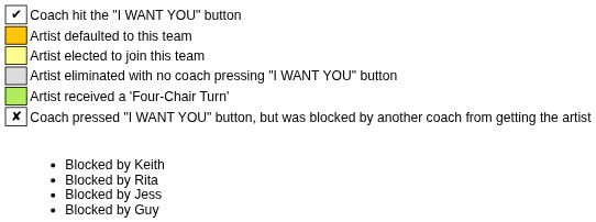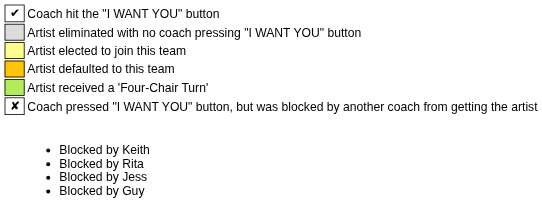 <table class="toccolours" style="font-size: 95%; white-space: nowrap">
 <tr>
 <td style="background:white; border: 1px solid black"> ✔ </td>
 <td>Coach hit the "I WANT YOU" button</td>
 </tr>
 <tr>
-<td style="background:#FFC40C; border: 1px solid black">    </td>
-<td>Artist defaulted to this team</td>
+<td style="background:#DCDCDC; border: 1px solid black">    </td>
+<td>Artist eliminated with no coach pressing "I WANT YOU" button</td>
 </tr>
 <tr>
 <td style="background:#FDFC8F; border: 1px solid black">    </td>
 <td>Artist elected to join this team</td>
 </tr>
 <tr>
-<td style="background:#DCDCDC; border: 1px solid black">    </td>
-<td>Artist eliminated with no coach pressing "I WANT YOU" button</td>
+<td style="background:#FFC40C; border: 1px solid black">    </td>
+<td>Artist defaulted to this team</td>
 </tr>
 <tr>
 <td style="background:#B2EC5D; border: 1px solid black">    </td>
 <td>Artist received a 'Four-Chair Turn'</td>
 </tr>
 <tr>
 <td style="background-color:white; border: 1px solid black;"> ✘ </td>
 <td>Coach pressed "I WANT YOU" button, but was blocked by another coach from getting the artist</td>
 </tr>
 <tr>
 <td></td>
 <td><br><ul><li> Blocked by Keith</li><li> Blocked by Rita</li><li> Blocked by Jess</li><li> Blocked by Guy</li></ul></td>
 </tr>
 </table>
